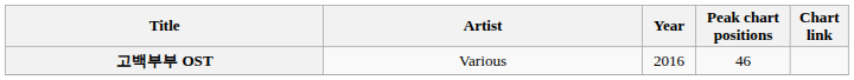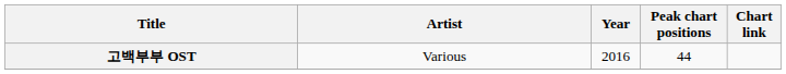 <table class="wikitable sortable plainrowheaders" style="text-align:center">
 <tr>
 <th scope="col" rowspan="1" style="width:20em;">Title</th>
 <th scope="col" rowspan="1" style="width:20em;">Artist</th>
 <th scope="col" rowspan="1" style="width:3em;">Year</th>
 <th scope="col">Peak chart positions</th>
 <th scope="col">Chart link</th>
 </tr>
 <tr>
 <th scope="row">고백부부 OST</th>
 <td>Various</td>
 <td rowspan="1">2016</td>
-<td>46</td>
+<td>44</td>
 <td></td>
 </tr>
 <tr>
 </tr>
 </table>
